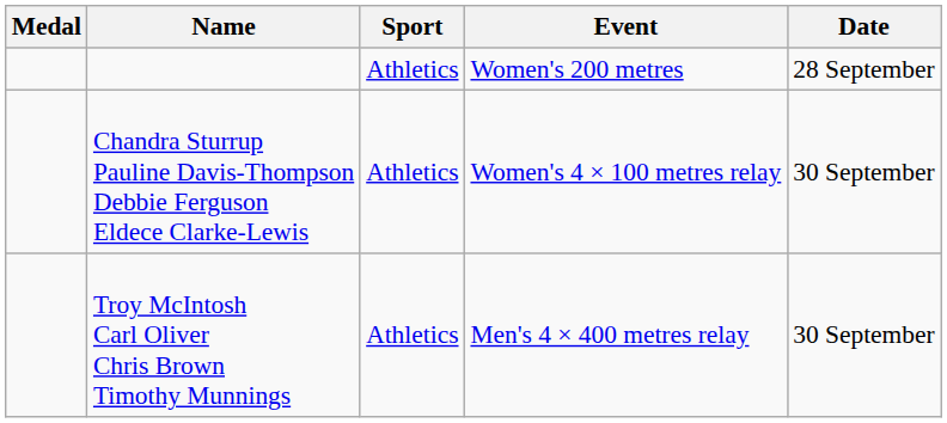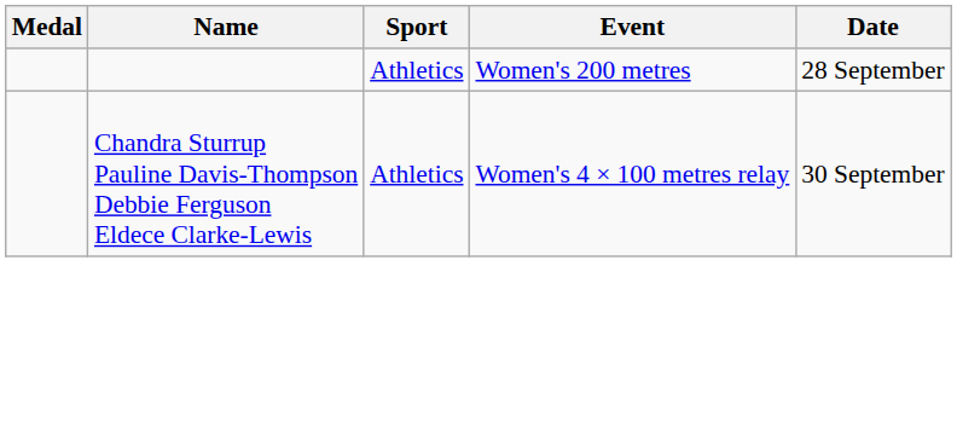 <table class="wikitable sortable" style="font-size:95%">
 <tr>
 <th>Medal</th>
 <th>Name</th>
 <th>Sport</th>
 <th>Event</th>
 <th>Date</th>
 </tr>
 <tr>
 <td></td>
 <td></td>
 <td><a href='#'>Athletics</a></td>
 <td><a href='#'>Women's 200 metres</a></td>
 <td>28 September</td>
 </tr>
 <tr>
 <td></td>
 <td><br><a href='#'>Chandra Sturrup</a><br><a href='#'>Pauline Davis-Thompson</a><br><a href='#'>Debbie Ferguson</a><br><a href='#'>Eldece Clarke-Lewis</a></td>
 <td><a href='#'>Athletics</a></td>
 <td><a href='#'>Women's 4 × 100 metres relay</a></td>
 <td>30 September</td>
 </tr>
-<tr>
-<td></td>
-<td><br><a href='#'>Troy McIntosh</a><br><a href='#'>Carl Oliver</a><br><a href='#'>Chris Brown</a><br><a href='#'>Timothy Munnings</a></td>
-<td><a href='#'>Athletics</a></td>
-<td><a href='#'>Men's 4 × 400 metres relay</a></td>
-<td>30 September</td>
-</tr>
 </table>
